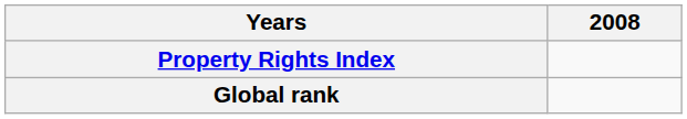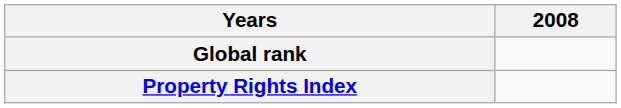 <table class="wikitable" style="width:30%;">
 <tr>
 <th>Years</th>
 <th>2008</th>
 </tr>
 <tr>
+<th>Global rank</th>
+<td></td>
+</tr>
+<tr>
 <th><a href='#'>Property Rights Index</a></th>
 <td></td>
 </tr>
-<tr>
-<th>Global rank</th>
-<td></td>
-</tr>
 </table>
